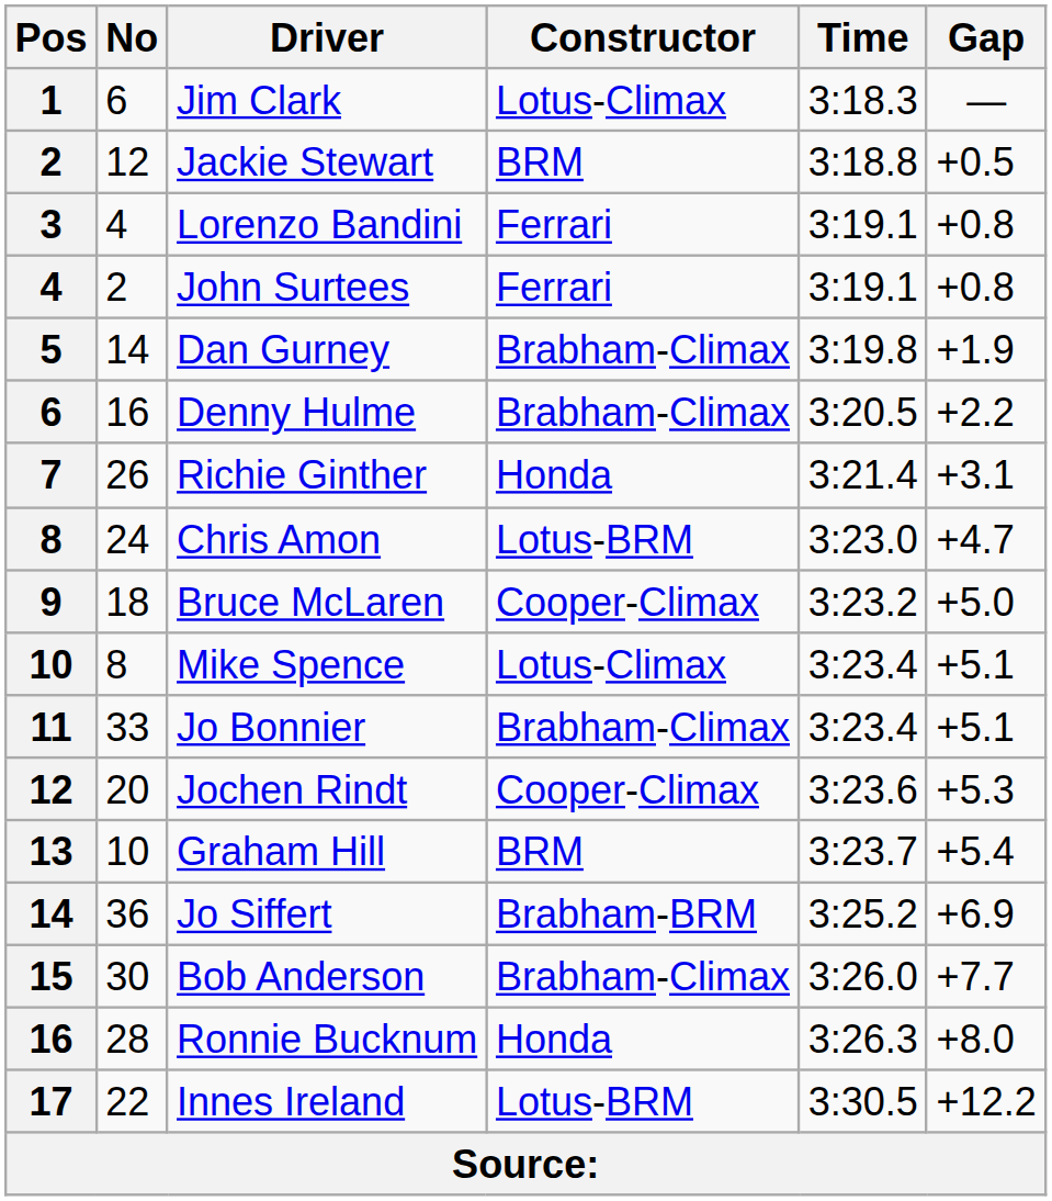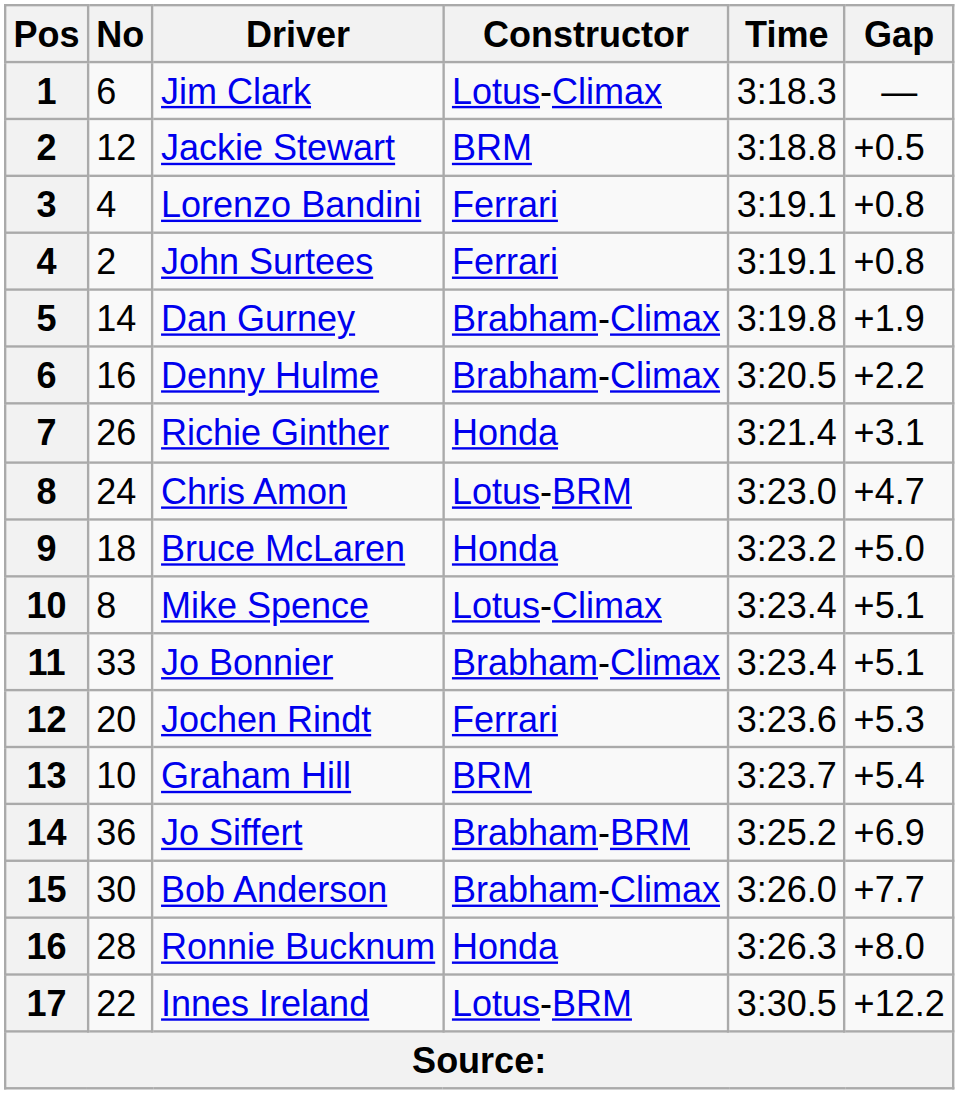 <table class="wikitable sortable" style="font-size: 95%">
 <tr>
 <th>Pos</th>
 <th>No</th>
 <th>Driver</th>
 <th>Constructor</th>
 <th>Time</th>
 <th>Gap</th>
 </tr>
 <tr>
 <th>1</th>
 <td>6</td>
 <td> <a href='#'>Jim Clark</a></td>
 <td><a href='#'>Lotus</a>-<a href='#'>Climax</a></td>
 <td>3:18.3</td>
 <td align="center">—</td>
 </tr>
 <tr>
 <th>2</th>
 <td>12</td>
 <td> <a href='#'>Jackie Stewart</a></td>
 <td><a href='#'>BRM</a></td>
 <td>3:18.8</td>
 <td>+0.5</td>
 </tr>
 <tr>
 <th>3</th>
 <td>4</td>
 <td> <a href='#'>Lorenzo Bandini</a></td>
 <td><a href='#'>Ferrari</a></td>
 <td>3:19.1</td>
 <td>+0.8</td>
 </tr>
 <tr>
 <th>4</th>
 <td>2</td>
 <td> <a href='#'>John Surtees</a></td>
 <td><a href='#'>Ferrari</a></td>
 <td>3:19.1</td>
 <td>+0.8</td>
 </tr>
 <tr>
 <th>5</th>
 <td>14</td>
 <td> <a href='#'>Dan Gurney</a></td>
 <td><a href='#'>Brabham</a>-<a href='#'>Climax</a></td>
 <td>3:19.8</td>
 <td>+1.9</td>
 </tr>
 <tr>
 <th>6</th>
 <td>16</td>
 <td> <a href='#'>Denny Hulme</a></td>
 <td><a href='#'>Brabham</a>-<a href='#'>Climax</a></td>
 <td>3:20.5</td>
 <td>+2.2</td>
 </tr>
 <tr>
 <th>7</th>
 <td>26</td>
 <td> <a href='#'>Richie Ginther</a></td>
 <td><a href='#'>Honda</a></td>
 <td>3:21.4</td>
 <td>+3.1</td>
 </tr>
 <tr>
 <th>8</th>
 <td>24</td>
 <td> <a href='#'>Chris Amon</a></td>
 <td><a href='#'>Lotus</a>-<a href='#'>BRM</a></td>
 <td>3:23.0</td>
 <td>+4.7</td>
 </tr>
 <tr>
 <th>9</th>
 <td>18</td>
 <td> <a href='#'>Bruce McLaren</a></td>
-<td><a href='#'>Cooper</a>-<a href='#'>Climax</a></td>
+<td><a href='#'>Honda</a></td>
 <td>3:23.2</td>
 <td>+5.0</td>
 </tr>
 <tr>
 <th>10</th>
 <td>8</td>
 <td> <a href='#'>Mike Spence</a></td>
 <td><a href='#'>Lotus</a>-<a href='#'>Climax</a></td>
 <td>3:23.4</td>
 <td>+5.1</td>
 </tr>
 <tr>
 <th>11</th>
 <td>33</td>
 <td> <a href='#'>Jo Bonnier</a></td>
 <td><a href='#'>Brabham</a>-<a href='#'>Climax</a></td>
 <td>3:23.4</td>
 <td>+5.1</td>
 </tr>
 <tr>
 <th>12</th>
 <td>20</td>
 <td> <a href='#'>Jochen Rindt</a></td>
-<td><a href='#'>Cooper</a>-<a href='#'>Climax</a></td>
+<td><a href='#'>Ferrari</a></td>
 <td>3:23.6</td>
 <td>+5.3</td>
 </tr>
 <tr>
 <th>13</th>
 <td>10</td>
 <td> <a href='#'>Graham Hill</a></td>
 <td><a href='#'>BRM</a></td>
 <td>3:23.7</td>
 <td>+5.4</td>
 </tr>
 <tr>
 <th>14</th>
 <td>36</td>
 <td> <a href='#'>Jo Siffert</a></td>
 <td><a href='#'>Brabham</a>-<a href='#'>BRM</a></td>
 <td>3:25.2</td>
 <td>+6.9</td>
 </tr>
 <tr>
 <th>15</th>
 <td>30</td>
 <td> <a href='#'>Bob Anderson</a></td>
 <td><a href='#'>Brabham</a>-<a href='#'>Climax</a></td>
 <td>3:26.0</td>
 <td>+7.7</td>
 </tr>
 <tr>
 <th>16</th>
 <td>28</td>
 <td> <a href='#'>Ronnie Bucknum</a></td>
 <td><a href='#'>Honda</a></td>
 <td>3:26.3</td>
 <td>+8.0</td>
 </tr>
 <tr>
 <th>17</th>
 <td>22</td>
 <td> <a href='#'>Innes Ireland</a></td>
 <td><a href='#'>Lotus</a>-<a href='#'>BRM</a></td>
 <td>3:30.5</td>
 <td>+12.2</td>
 </tr>
 <tr>
 <th colspan="6">Source:</th>
 </tr>
 </table>
